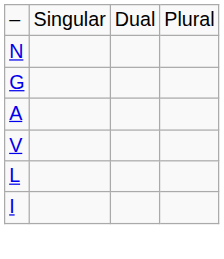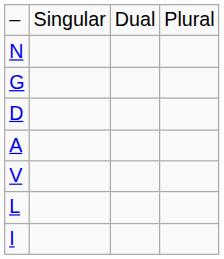 <table class="wikitable">
 <tr>
 <td>–</td>
 <td>Singular</td>
 <td>Dual</td>
 <td>Plural</td>
 </tr>
 <tr>
 <td><a href='#'>N</a></td>
 <td><br><em></em></td>
 <td><br><em></em></td>
 <td><br><em></em></td>
 </tr>
 <tr>
 <td><a href='#'>G</a></td>
+<td><br><em></em></td>
+<td><br><em></em></td>
+<td><br><em></em></td>
+</tr>
+<tr>
+<td><a href='#'>D</a></td>
 <td><br><em></em></td>
 <td><br><em></em></td>
 <td><br><em></em></td>
 </tr>
 <tr>
 <td><a href='#'>A</a></td>
 <td><br><em></em></td>
 <td><br><em></em></td>
 <td><br><em></em></td>
 </tr>
 <tr>
 <td><a href='#'>V</a></td>
 <td><br><em></em></td>
 <td><br><em></em></td>
 <td><br><em></em></td>
 </tr>
 <tr>
 <td><a href='#'>L</a></td>
 <td><br><em></em></td>
 <td><br><em></em></td>
 <td><br><em></em></td>
 </tr>
 <tr>
 <td><a href='#'>I</a></td>
 <td><br><em></em></td>
 <td><br><em></em></td>
 <td><br><em></em></td>
 </tr>
 </table>
